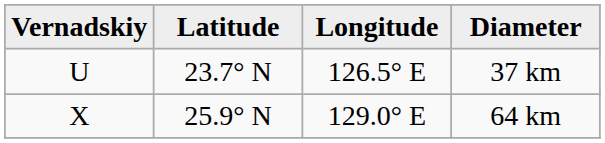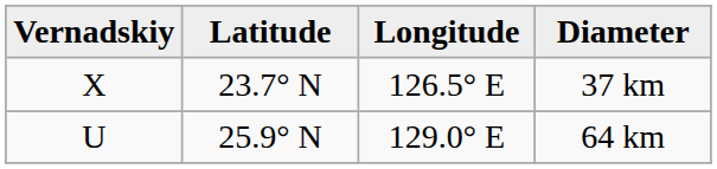 <table class="wikitable">
 <tr>
 <th width="25%" style="background:#eeeeee;">Vernadskiy</th>
 <th width="25%" style="background:#eeeeee;">Latitude</th>
 <th width="25%" style="background:#eeeeee;">Longitude</th>
 <th width="25%" style="background:#eeeeee;">Diameter</th>
 </tr>
 <tr>
-<td align="center">U</td>
+<td align="center">X</td>
 <td align="center">23.7° N</td>
 <td align="center">126.5° E</td>
 <td align="center">37 km</td>
 </tr>
 <tr>
-<td align="center">X</td>
+<td align="center">U</td>
 <td align="center">25.9° N</td>
 <td align="center">129.0° E</td>
 <td align="center">64 km</td>
 </tr>
 </table>
